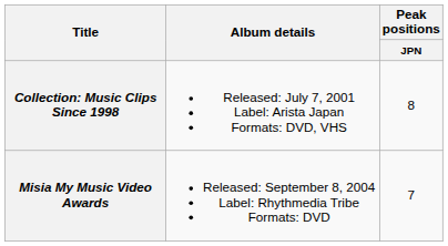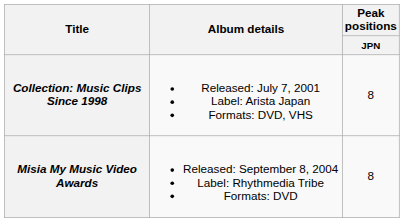 <table class="wikitable plainrowheaders" style="text-align:center;" border="1">
 <tr>
 <th style="width:12em;" rowspan="2">Title</th>
 <th style="width:16em;" rowspan="2">Album details</th>
 <th colspan="1">Peak positions</th>
 </tr>
 <tr>
 <th style="width:2.5em;"><small>JPN</small><br></th>
 </tr>
 <tr>
 <th scope="row"><em>Collection: Music Clips Since 1998</em></th>
 <td><br><ul><li>Released: July 7, 2001</li><li>Label: Arista Japan</li><li>Formats: DVD, VHS</li></ul></td>
 <td>8</td>
 </tr>
 <tr>
 <th scope="row"><em>Misia My Music Video Awards</em></th>
 <td><br><ul><li>Released: September 8, 2004</li><li>Label: Rhythmedia Tribe</li><li>Formats: DVD</li></ul></td>
-<td>7</td>
+<td>8</td>
 </tr>
 </table>
